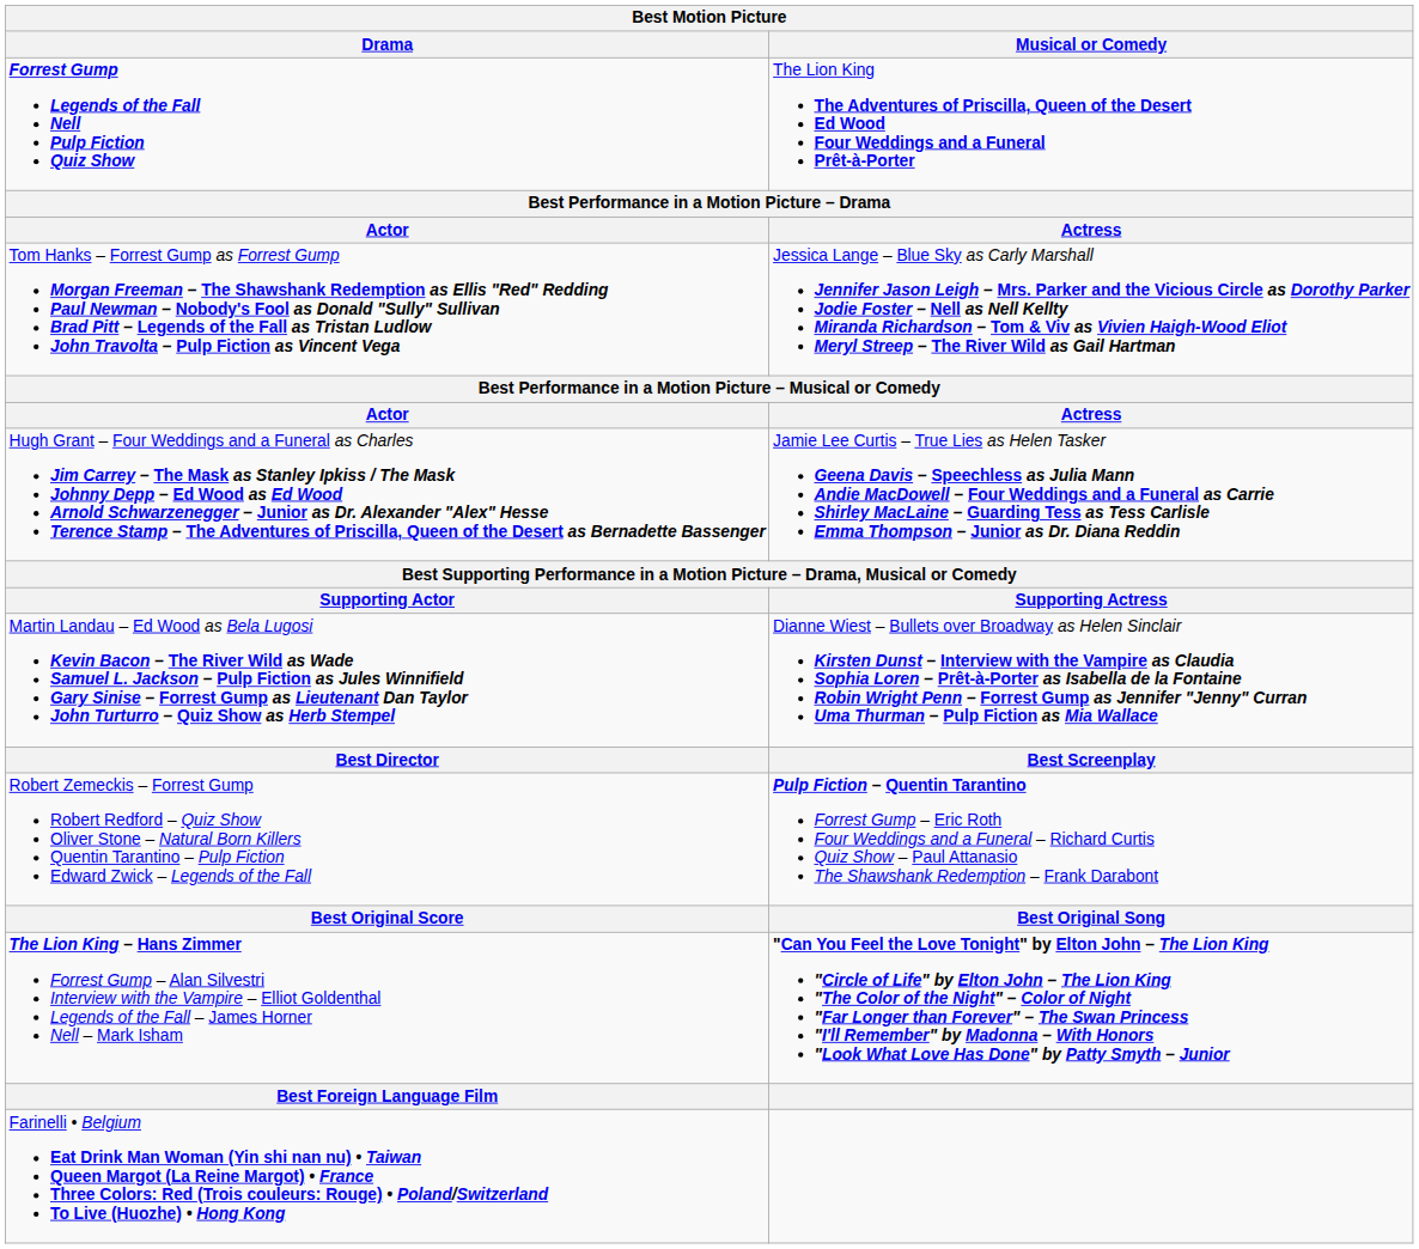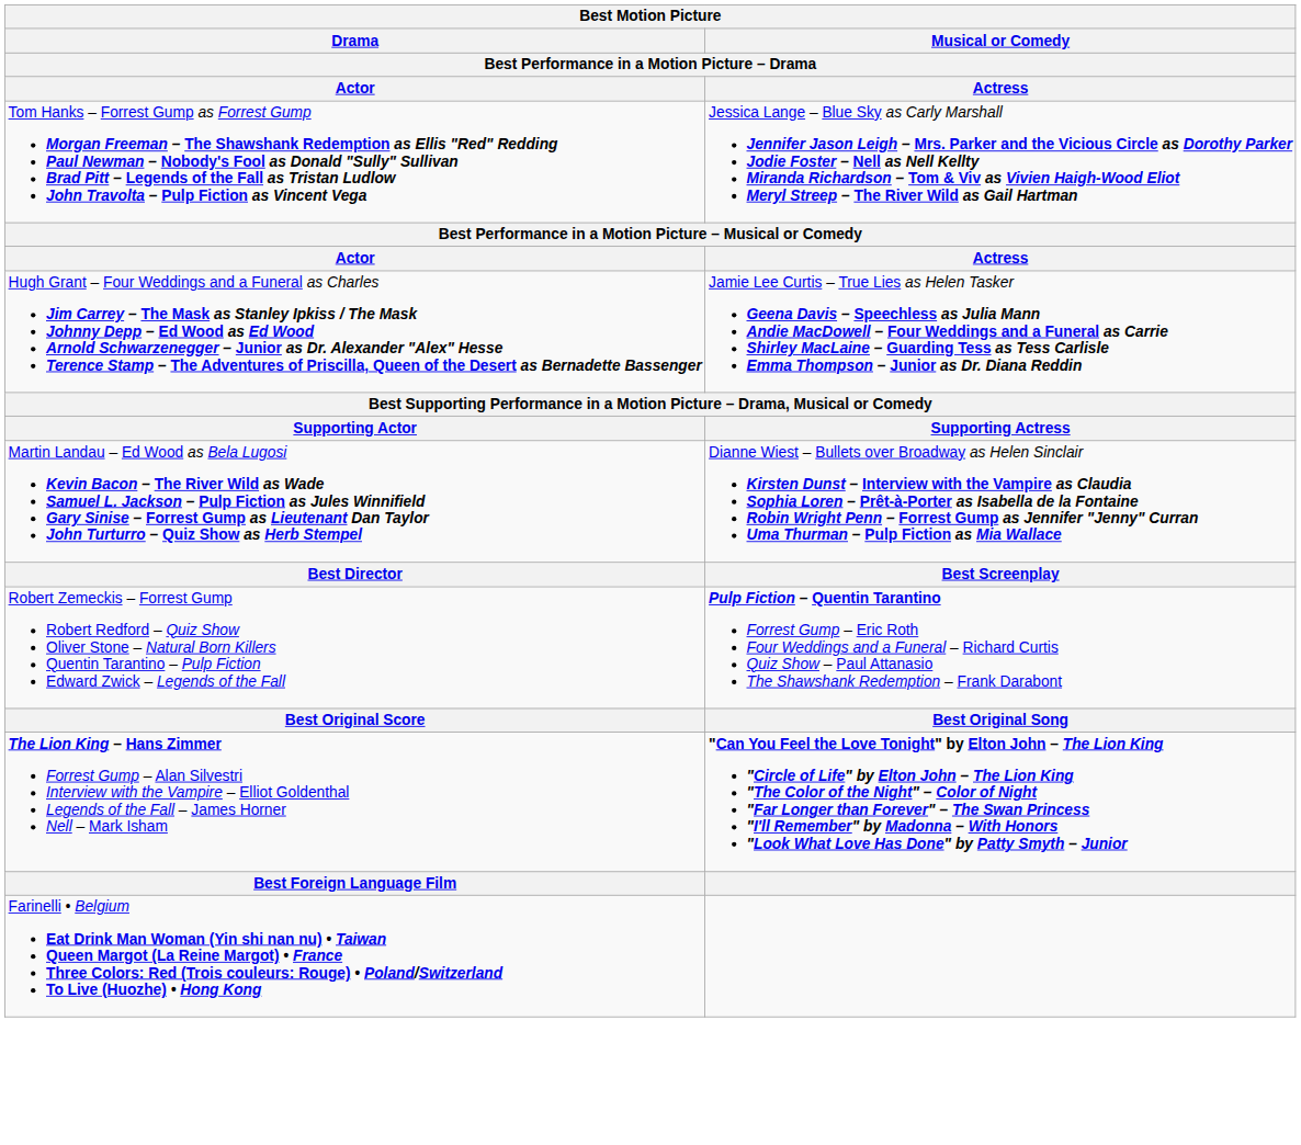 <table class="wikitable" style="width=100%">
 <tr>
 <th colspan="2">Best Motion Picture</th>
 </tr>
 <tr>
 <th style="width=50%"><a href='#'>Drama</a></th>
 <th style="width=50%"><a href='#'>Musical or Comedy</a></th>
-</tr>
-<tr>
-<td valign="top"><strong> <em><a href='#'>Forrest Gump</a><strong><em><br><ul><li></em><a href='#'>Legends of the Fall</a><em></li><li></em><a href='#'>Nell</a><em></li><li></em><a href='#'>Pulp Fiction</a><em></li><li></em><a href='#'>Quiz Show</a><em></li></ul></td>
-<td valign="top"></em></strong><a href='#'>The Lion King</a><strong><em><br><ul><li></em><a href='#'>The Adventures of Priscilla, Queen of the Desert</a><em></li><li></em><a href='#'>Ed Wood</a><em></li><li></em><a href='#'>Four Weddings and a Funeral</a><em></li><li></em><a href='#'>Prêt-à-Porter</a><em></li></ul></td>
 </tr>
 <tr>
 <th colspan="2">Best Performance in a Motion Picture – Drama</th>
 </tr>
 <tr>
 <th><a href='#'>Actor</a></th>
 <th><a href='#'>Actress</a></th>
 </tr>
 <tr>
 <td valign="top"></strong><a href='#'>Tom Hanks</a> – </em><a href='#'>Forrest Gump</a><em> as <a href='#'>Forrest Gump</a><strong><br><ul><li><a href='#'>Morgan Freeman</a> – </em><a href='#'>The Shawshank Redemption</a><em> as Ellis "Red" Redding</li><li><a href='#'>Paul Newman</a> – </em><a href='#'>Nobody's Fool</a><em> as Donald "Sully" Sullivan</li><li><a href='#'>Brad Pitt</a> – </em><a href='#'>Legends of the Fall</a><em> as Tristan Ludlow</li><li><a href='#'>John Travolta</a> – </em><a href='#'>Pulp Fiction</a><em> as Vincent Vega</li></ul></td>
 <td valign="top"></strong> <a href='#'>Jessica Lange</a> – </em><a href='#'>Blue Sky</a><em> as Carly Marshall<strong><br><ul><li><a href='#'>Jennifer Jason Leigh</a> – </em><a href='#'>Mrs. Parker and the Vicious Circle</a><em> as <a href='#'>Dorothy Parker</a></li><li><a href='#'>Jodie Foster</a> – </em><a href='#'>Nell</a><em> as Nell Kellty</li><li><a href='#'>Miranda Richardson</a> – </em><a href='#'>Tom & Viv</a><em> as <a href='#'>Vivien Haigh-Wood Eliot</a></li><li><a href='#'>Meryl Streep</a> – </em><a href='#'>The River Wild</a><em> as Gail Hartman</li></ul></td>
 </tr>
 <tr>
 <th colspan="2">Best Performance in a Motion Picture – Musical or Comedy</th>
 </tr>
 <tr>
 <th><a href='#'>Actor</a></th>
 <th><a href='#'>Actress</a></th>
 </tr>
 <tr>
 <td valign="top"></strong> <a href='#'>Hugh Grant</a> – </em><a href='#'>Four Weddings and a Funeral</a><em> as Charles<strong><br><ul><li><a href='#'>Jim Carrey</a> – </em><a href='#'>The Mask</a><em> as Stanley Ipkiss / The Mask</li><li><a href='#'>Johnny Depp</a> – </em><a href='#'>Ed Wood</a><em> as <a href='#'>Ed Wood</a></li><li><a href='#'>Arnold Schwarzenegger</a> – </em><a href='#'>Junior</a><em> as Dr. Alexander "Alex" Hesse</li><li><a href='#'>Terence Stamp</a> – </em><a href='#'>The Adventures of Priscilla, Queen of the Desert</a><em> as Bernadette Bassenger</li></ul></td>
 <td valign="top"></strong><a href='#'>Jamie Lee Curtis</a> – </em><a href='#'>True Lies</a><em> as Helen Tasker<strong><br><ul><li><a href='#'>Geena Davis</a> – </em><a href='#'>Speechless</a><em> as Julia Mann</li><li><a href='#'>Andie MacDowell</a> – </em><a href='#'>Four Weddings and a Funeral</a><em> as Carrie</li><li><a href='#'>Shirley MacLaine</a> – </em><a href='#'>Guarding Tess</a><em> as Tess Carlisle</li><li><a href='#'>Emma Thompson</a> – </em><a href='#'>Junior</a><em> as Dr. Diana Reddin</li></ul></td>
 </tr>
 <tr>
 <th colspan="2">Best Supporting Performance in a Motion Picture – Drama, Musical or Comedy</th>
 </tr>
 <tr>
 <th><a href='#'>Supporting Actor</a></th>
 <th><a href='#'>Supporting Actress</a></th>
 </tr>
 <tr>
 <td valign="top"></strong> <a href='#'>Martin Landau</a> – </em><a href='#'>Ed Wood</a><em> as <a href='#'>Bela Lugosi</a><strong><br><ul><li><a href='#'>Kevin Bacon</a> – </em><a href='#'>The River Wild</a><em> as Wade</li><li><a href='#'>Samuel L. Jackson</a> – </em><a href='#'>Pulp Fiction</a><em> as Jules Winnifield</li><li><a href='#'>Gary Sinise</a> – </em><a href='#'>Forrest Gump</a><em> as <a href='#'>Lieutenant</a> Dan Taylor</li><li><a href='#'>John Turturro</a> – </em><a href='#'>Quiz Show</a><em> as <a href='#'>Herb Stempel</a></li></ul></td>
 <td valign="top"></strong> <a href='#'>Dianne Wiest</a> – </em><a href='#'>Bullets over Broadway</a><em> as Helen Sinclair<strong><br><ul><li><a href='#'>Kirsten Dunst</a> – </em><a href='#'>Interview with the Vampire</a><em> as Claudia</li><li><a href='#'>Sophia Loren</a> – </em><a href='#'>Prêt-à-Porter</a><em> as Isabella de la Fontaine</li><li><a href='#'>Robin Wright Penn</a> – </em><a href='#'>Forrest Gump</a><em> as Jennifer "Jenny" Curran</li><li><a href='#'>Uma Thurman</a> – </em><a href='#'>Pulp Fiction</a><em> as <a href='#'>Mia Wallace</a></li></ul></td>
 </tr>
 <tr>
 <th><a href='#'>Best Director</a></th>
 <th><a href='#'>Best Screenplay</a></th>
 </tr>
 <tr>
 <td valign="top"></strong> <a href='#'>Robert Zemeckis</a> – </em><a href='#'>Forrest Gump</a></em></strong><br><ul><li><a href='#'>Robert Redford</a> – <em><a href='#'>Quiz Show</a></em></li><li><a href='#'>Oliver Stone</a> – <em><a href='#'>Natural Born Killers</a></em></li><li><a href='#'>Quentin Tarantino</a> – <em><a href='#'>Pulp Fiction</a></em></li><li><a href='#'>Edward Zwick</a> – <em><a href='#'>Legends of the Fall</a></em></li></ul></td>
 <td valign="top"><strong> <em><a href='#'>Pulp Fiction</a></em> – <a href='#'>Quentin Tarantino</a></strong><br><ul><li><em><a href='#'>Forrest Gump</a></em> – <a href='#'>Eric Roth</a></li><li><em><a href='#'>Four Weddings and a Funeral</a></em> – <a href='#'>Richard Curtis</a></li><li><em><a href='#'>Quiz Show</a></em> – <a href='#'>Paul Attanasio</a></li><li><em><a href='#'>The Shawshank Redemption</a></em> – <a href='#'>Frank Darabont</a></li></ul></td>
 </tr>
 <tr>
 <th><a href='#'>Best Original Score</a></th>
 <th><a href='#'>Best Original Song</a></th>
 </tr>
 <tr>
 <td valign="top"><strong> <em><a href='#'>The Lion King</a></em> – <a href='#'>Hans Zimmer</a></strong><br><ul><li><em><a href='#'>Forrest Gump</a></em> – <a href='#'>Alan Silvestri</a></li><li><em><a href='#'>Interview with the Vampire</a></em> – <a href='#'>Elliot Goldenthal</a></li><li><em><a href='#'>Legends of the Fall</a></em> – <a href='#'>James Horner</a></li><li><em><a href='#'>Nell</a></em> – <a href='#'>Mark Isham</a></li></ul></td>
 <td valign="top"><strong> "<a href='#'>Can You Feel the Love Tonight</a>" by <a href='#'>Elton John</a> – <em><a href='#'>The Lion King</a><strong><em><br><ul><li>"<a href='#'>Circle of Life</a>" by <a href='#'>Elton John</a> – </em><a href='#'>The Lion King</a><em></li><li>"<a href='#'>The Color of the Night</a>" – </em><a href='#'>Color of Night</a><em></li><li>"<a href='#'>Far Longer than Forever</a>" – </em><a href='#'>The Swan Princess</a><em></li><li>"<a href='#'>I'll Remember</a>" by <a href='#'>Madonna</a> – </em><a href='#'>With Honors</a><em></li><li>"<a href='#'>Look What Love Has Done</a>" by <a href='#'>Patty Smyth</a> – </em><a href='#'>Junior</a><em></li></ul></td>
 </tr>
 <tr>
 <th><a href='#'>Best Foreign Language Film</a></th>
 <th></th>
 </tr>
 <tr>
 <td valign="top"></strong> </em><a href='#'>Farinelli</a><em> • <a href='#'>Belgium</a><strong><br><ul><li></em><a href='#'>Eat Drink Man Woman (Yin shi nan nu)</a><em> • <a href='#'>Taiwan</a></li><li></em><a href='#'>Queen Margot (La Reine Margot)</a><em> • <a href='#'>France</a></li><li></em><a href='#'>Three Colors: Red (Trois couleurs: Rouge)</a><em> • <a href='#'>Poland</a>/<a href='#'>Switzerland</a></li><li></em><a href='#'>To Live (Huozhe)</a><em> • <a href='#'>Hong Kong</a></li></ul></td>
 <td></td>
 </tr>
 </table>
